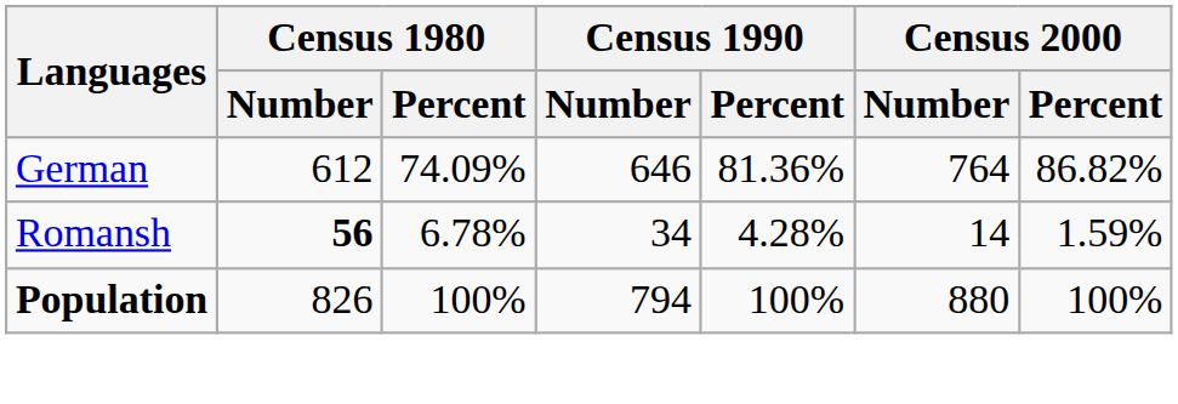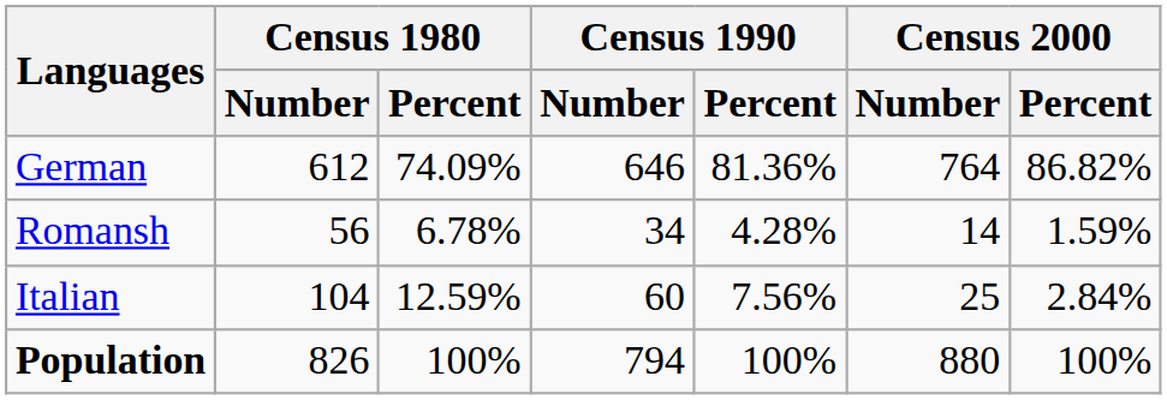 <table class="wikitable">
 <tr ---->
 <th rowspan="2">Languages</th>
 <th colspan="2">Census 1980</th>
 <th colspan="2">Census 1990</th>
 <th colspan="2">Census 2000</th>
 </tr>
 <tr ---->
 <th>Number</th>
 <th>Percent</th>
 <th>Number</th>
 <th>Percent</th>
 <th>Number</th>
 <th>Percent</th>
 </tr>
 <tr ---->
 <td><a href='#'>German</a></td>
 <td align=right>612</td>
 <td align=right>74.09%</td>
 <td align=right>646</td>
 <td align=right>81.36%</td>
 <td align=right>764</td>
 <td align=right>86.82%</td>
 </tr>
 <tr ---->
 <td><a href='#'>Romansh</a></td>
-<td align=right><strong>56</strong></td>
+<td align=right>56</td>
 <td align=right>6.78%</td>
 <td align=right>34</td>
 <td align=right>4.28%</td>
 <td align=right>14</td>
 <td align=right>1.59%</td>
+</tr>
+<tr ---->
+<td><a href='#'>Italian</a></td>
+<td align=right>104</td>
+<td align=right>12.59%</td>
+<td align=right>60</td>
+<td align=right>7.56%</td>
+<td align=right>25</td>
+<td align=right>2.84%</td>
 </tr>
 <tr ---->
 <td><strong>Population</strong></td>
 <td align=right>826</td>
 <td align=right>100%</td>
 <td align=right>794</td>
 <td align=right>100%</td>
 <td align=right>880</td>
 <td align=right>100%</td>
 </tr>
 </table>
